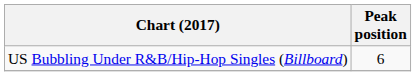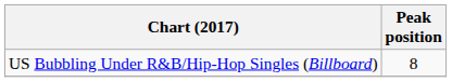 <table class="wikitable sortable">
 <tr>
 <th>Chart (2017)</th>
 <th>Peak<br>position</th>
 </tr>
 <tr>
 <td scope="row">US <a href='#'>Bubbling Under R&B/Hip-Hop Singles</a> (<em><a href='#'>Billboard</a></em>)</td>
-<td style="text-align:center;">6</td>
+<td style="text-align:center;">8</td>
 </tr>
 <tr>
 </tr>
 </table>
